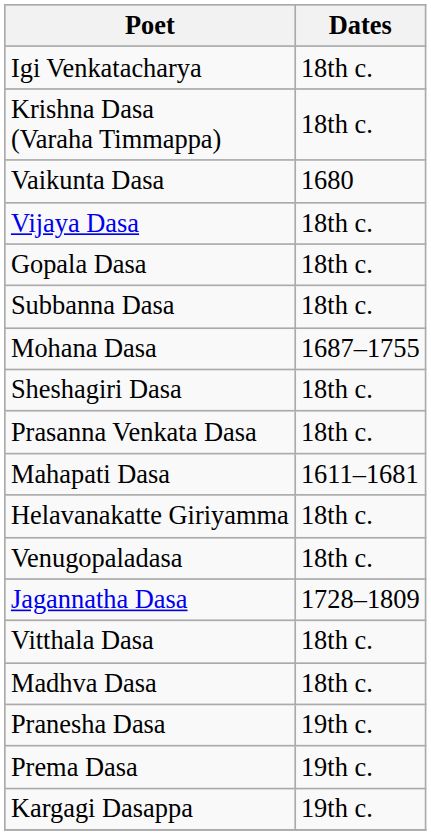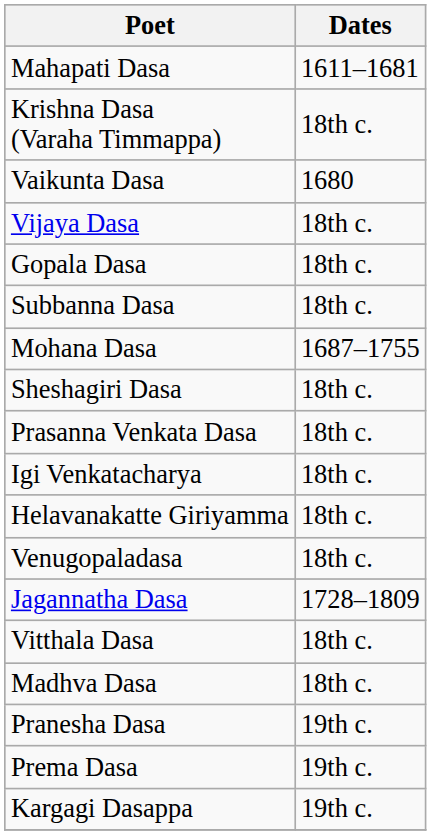 <table class="wikitable floatright">
 <tr>
 <th>Poet</th>
 <th>Dates</th>
 </tr>
 <tr>
-<td>Igi Venkatacharya</td>
-<td>18th c.</td>
+<td>Mahapati Dasa</td>
+<td>1611–1681</td>
 </tr>
 <tr>
 <td>Krishna Dasa<br>(Varaha Timmappa)</td>
 <td>18th c.</td>
 </tr>
 <tr>
 <td>Vaikunta Dasa</td>
 <td>1680</td>
 </tr>
 <tr>
 <td><a href='#'>Vijaya Dasa</a></td>
 <td>18th c.</td>
 </tr>
 <tr>
 <td>Gopala Dasa</td>
 <td>18th c.</td>
 </tr>
 <tr>
 <td>Subbanna Dasa</td>
 <td>18th c.</td>
 </tr>
 <tr>
 <td>Mohana Dasa</td>
 <td>1687–1755</td>
 </tr>
 <tr>
 <td>Sheshagiri Dasa</td>
 <td>18th c.</td>
 </tr>
 <tr>
 <td>Prasanna Venkata Dasa</td>
 <td>18th c.</td>
 </tr>
 <tr>
-<td>Mahapati Dasa</td>
-<td>1611–1681</td>
+<td>Igi Venkatacharya</td>
+<td>18th c.</td>
 </tr>
 <tr>
 <td>Helavanakatte Giriyamma</td>
 <td>18th c.</td>
 </tr>
 <tr>
 <td>Venugopaladasa</td>
 <td>18th c.</td>
 </tr>
 <tr>
 <td><a href='#'>Jagannatha Dasa</a></td>
 <td>1728–1809</td>
 </tr>
 <tr>
 <td>Vitthala Dasa</td>
 <td>18th c.</td>
 </tr>
 <tr>
 <td>Madhva Dasa</td>
 <td>18th c.</td>
 </tr>
 <tr>
 <td>Pranesha Dasa</td>
 <td>19th c.</td>
 </tr>
 <tr>
 <td>Prema Dasa</td>
 <td>19th c.</td>
 </tr>
 <tr>
 <td>Kargagi Dasappa</td>
 <td>19th c.</td>
 </tr>
 <tr>
 </tr>
 </table>
